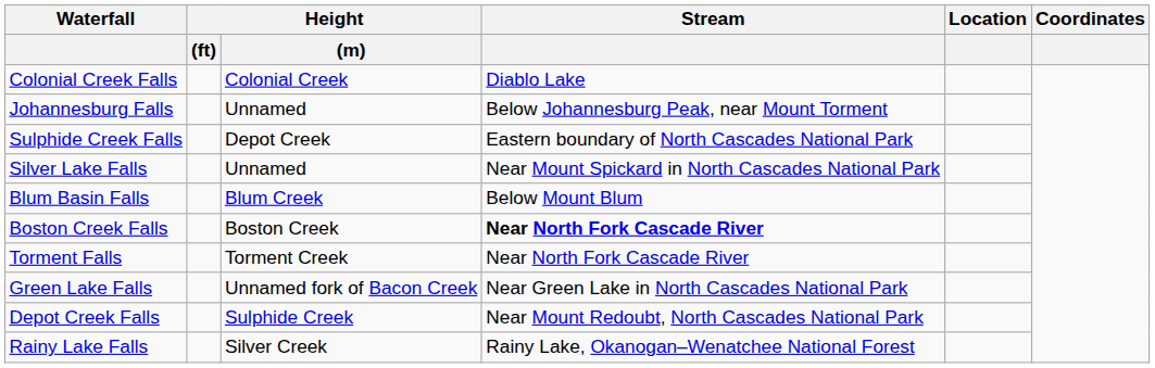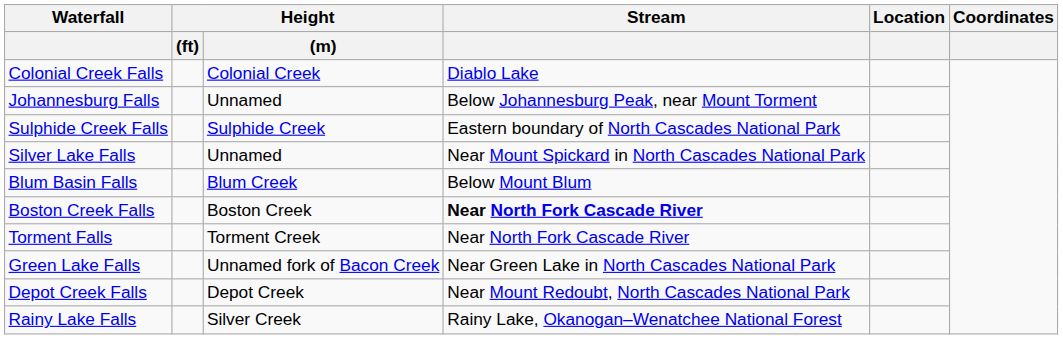 <table class="wikitable">
 <tr>
 <th>Waterfall</th>
 <th colspan=2>Height</th>
 <th>Stream</th>
 <th>Location</th>
 <th>Coordinates</th>
 </tr>
 <tr>
 <th></th>
 <th>(ft)</th>
 <th>(m)</th>
 <th></th>
 <th></th>
 <th></th>
 </tr>
 <tr>
 <td><a href='#'>Colonial Creek Falls</a></td>
 <td></td>
 <td><a href='#'>Colonial Creek</a></td>
 <td><a href='#'>Diablo Lake</a></td>
 <td></td>
 </tr>
 <tr>
 <td><a href='#'>Johannesburg Falls</a></td>
 <td></td>
 <td>Unnamed</td>
 <td>Below <a href='#'>Johannesburg Peak</a>, near <a href='#'>Mount Torment</a></td>
 <td></td>
 </tr>
 <tr>
 <td><a href='#'>Sulphide Creek Falls</a></td>
 <td></td>
-<td>Depot Creek</td>
+<td><a href='#'>Sulphide Creek</a></td>
 <td>Eastern boundary of <a href='#'>North Cascades National Park</a></td>
 <td></td>
 </tr>
 <tr>
 <td><a href='#'>Silver Lake Falls</a></td>
 <td></td>
 <td>Unnamed</td>
 <td>Near <a href='#'>Mount Spickard</a> in <a href='#'>North Cascades National Park</a></td>
 <td></td>
 </tr>
 <tr>
 <td><a href='#'>Blum Basin Falls</a></td>
 <td></td>
 <td><a href='#'>Blum Creek</a></td>
 <td>Below <a href='#'>Mount Blum</a></td>
 <td></td>
 </tr>
 <tr>
 <td><a href='#'>Boston Creek Falls</a></td>
 <td></td>
 <td>Boston Creek</td>
 <td><strong>Near <a href='#'>North Fork Cascade River</a></strong></td>
 <td></td>
 </tr>
 <tr>
 <td><a href='#'>Torment Falls</a></td>
 <td></td>
 <td>Torment Creek</td>
 <td>Near <a href='#'>North Fork Cascade River</a></td>
 <td></td>
 </tr>
 <tr>
 <td><a href='#'>Green Lake Falls</a></td>
 <td></td>
 <td>Unnamed fork of <a href='#'>Bacon Creek</a></td>
 <td>Near Green Lake in <a href='#'>North Cascades National Park</a></td>
 <td></td>
 </tr>
 <tr>
 <td><a href='#'>Depot Creek Falls</a></td>
 <td></td>
-<td><a href='#'>Sulphide Creek</a></td>
+<td>Depot Creek</td>
 <td>Near <a href='#'>Mount Redoubt</a>, <a href='#'>North Cascades National Park</a></td>
 <td></td>
 </tr>
 <tr>
 <td><a href='#'>Rainy Lake Falls</a></td>
 <td></td>
 <td>Silver Creek</td>
 <td>Rainy Lake, <a href='#'>Okanogan–Wenatchee National Forest</a></td>
 <td></td>
 </tr>
 </table>
